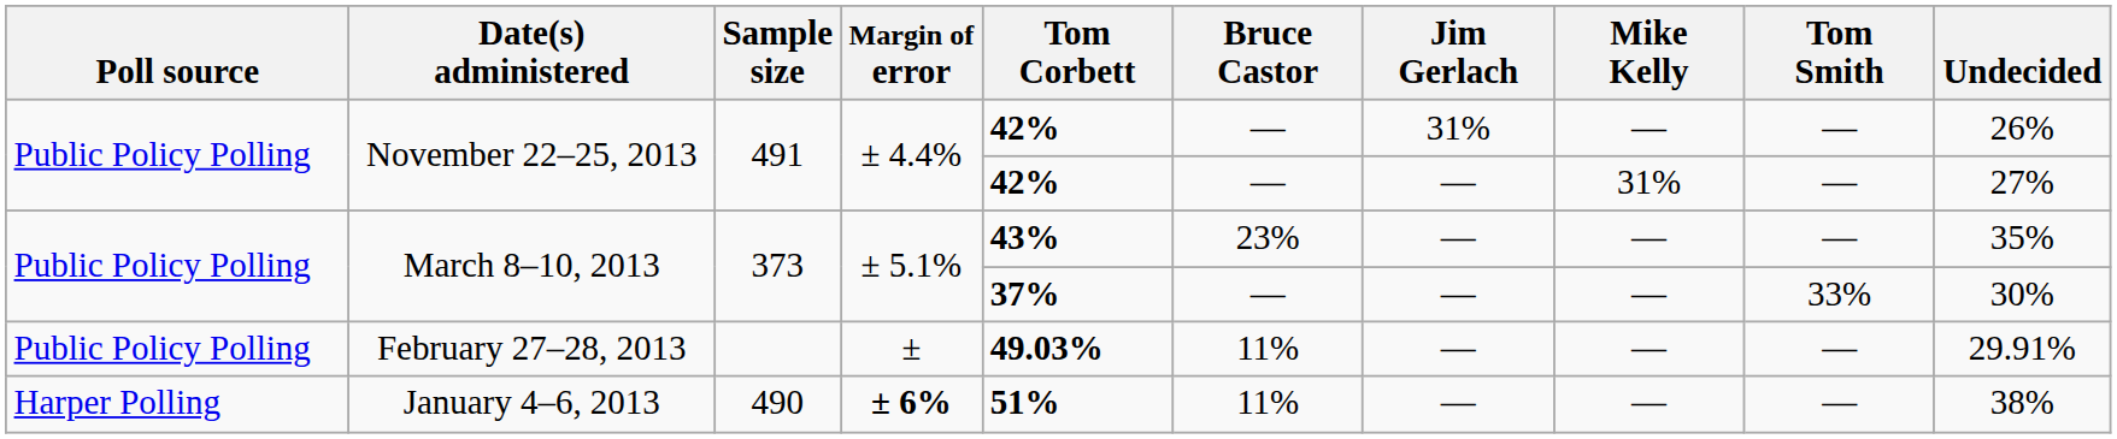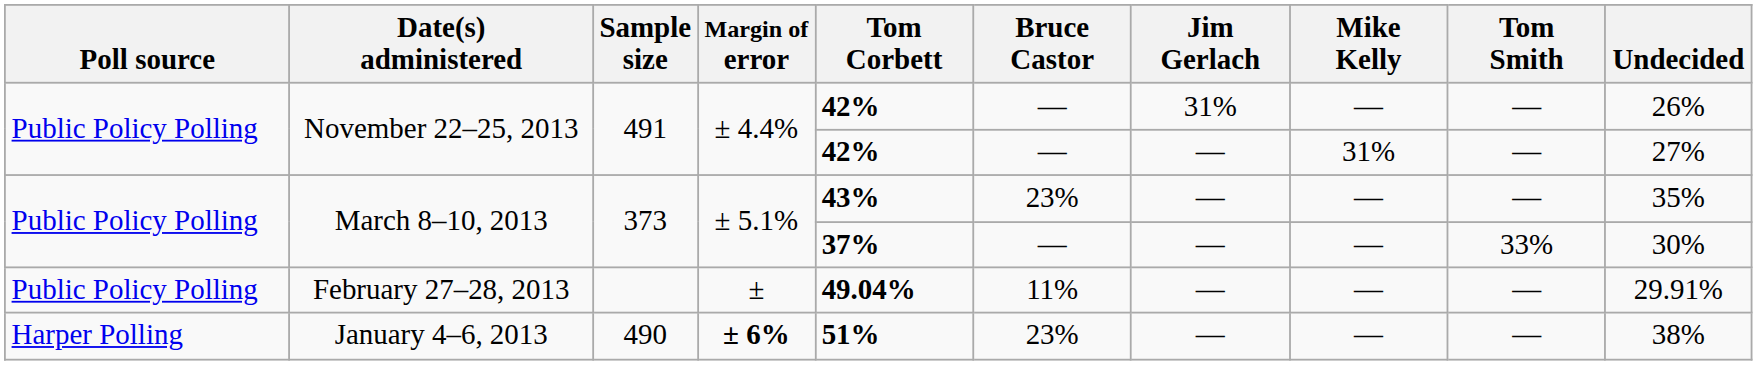 <table class="wikitable">
 <tr valign= bottom>
 <th style="width:150px;">Poll source</th>
 <th style="width:160px;">Date(s)<br>administered</th>
 <th class=small>Sample<br>size</th>
 <th><small>Margin of</small><br>error</th>
 <th style="width:80px;">Tom<br>Corbett</th>
 <th style="width:80px;">Bruce<br>Castor</th>
 <th style="width:80px;">Jim<br>Gerlach</th>
 <th style="width:80px;">Mike<br>Kelly</th>
 <th style="width:80px;">Tom<br>Smith</th>
 <th style="width:40px;">Undecided</th>
 </tr>
 <tr>
 <td rowspan=2><a href='#'>Public Policy Polling</a></td>
 <td rowspan="2" style="text-align:center;">November 22–25, 2013</td>
 <td rowspan="2" style="text-align:center;">491</td>
 <td rowspan="2" style="text-align:center;">± 4.4%</td>
 <td><strong>42%</strong></td>
 <td align=center>—</td>
 <td align=center>31%</td>
 <td align=center>—</td>
 <td align=center>—</td>
 <td align=center>26%</td>
 </tr>
 <tr>
 <td><strong>42%</strong></td>
 <td align=center>—</td>
 <td align=center>—</td>
 <td align=center>31%</td>
 <td align=center>—</td>
 <td align=center>27%</td>
 </tr>
 <tr>
 <td rowspan=2><a href='#'>Public Policy Polling</a></td>
 <td rowspan="2" style="text-align:center;">March 8–10, 2013</td>
 <td rowspan="2" style="text-align:center;">373</td>
 <td rowspan="2" style="text-align:center;">± 5.1%</td>
 <td><strong>43%</strong></td>
 <td align=center>23%</td>
 <td align=center>—</td>
 <td align=center>—</td>
 <td align=center>—</td>
 <td align=center>35%</td>
 </tr>
 <tr>
 <td><strong>37%</strong></td>
 <td align=center>—</td>
 <td align=center>—</td>
 <td align=center>—</td>
 <td align=center>33%</td>
 <td align=center>30%</td>
 </tr>
 <tr>
 <td><a href='#'>Public Policy Polling</a></td>
 <td align=center>February 27–28, 2013</td>
 <td align=center></td>
 <td align=center>±</td>
-<td><strong>49.03%</strong></td>
+<td><strong>49.04%</strong></td>
 <td align=center>11%</td>
 <td align=center>—</td>
 <td align=center>—</td>
 <td align=center>—</td>
 <td align=center>29.91%</td>
 </tr>
 <tr>
 <td><a href='#'>Harper Polling</a></td>
 <td align=center>January 4–6, 2013</td>
 <td align=center>490</td>
 <td align=center><strong>± 6%</strong></td>
 <td><strong>51%</strong></td>
-<td align=center>11%</td>
+<td align=center>23%</td>
 <td align=center>—</td>
 <td align=center>—</td>
 <td align=center>—</td>
 <td align=center>38%</td>
 </tr>
 </table>
